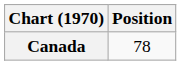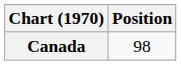 <table class="wikitable plainrowheaders" style="text-align:center">
 <tr>
 <th>Chart (1970)</th>
 <th>Position</th>
 </tr>
 <tr>
 <th scope="row">Canada</th>
-<td>78</td>
+<td>98</td>
 </tr>
 </table>
